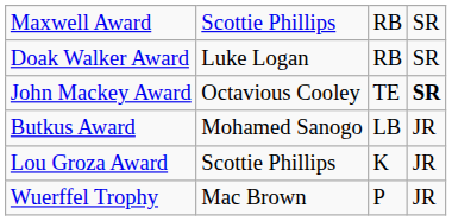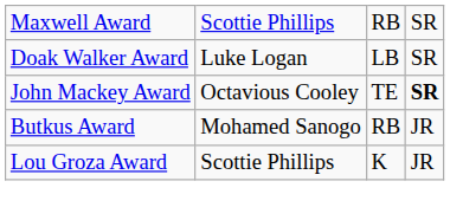 <table class="wikitable">
 <tr>
 <td><a href='#'>Maxwell Award</a></td>
 <td><a href='#'>Scottie Phillips</a></td>
 <td>RB</td>
 <td>SR</td>
 </tr>
 <tr>
 <td><a href='#'>Doak Walker Award</a></td>
 <td>Luke Logan</td>
-<td>RB</td>
+<td>LB</td>
 <td>SR</td>
 </tr>
 <tr>
 <td><a href='#'>John Mackey Award</a></td>
 <td>Octavious Cooley</td>
 <td>TE</td>
 <td><strong>SR</strong></td>
 </tr>
 <tr>
 <td><a href='#'>Butkus Award</a></td>
 <td>Mohamed Sanogo</td>
-<td>LB</td>
+<td>RB</td>
 <td>JR</td>
 </tr>
 <tr>
 <td><a href='#'>Lou Groza Award</a></td>
 <td>Scottie Phillips</td>
 <td>K</td>
 <td>JR</td>
 </tr>
-<tr>
-<td><a href='#'>Wuerffel Trophy</a></td>
-<td>Mac Brown</td>
-<td>P</td>
-<td>JR</td>
-</tr>
 </table>
